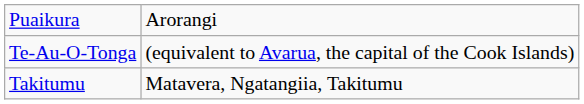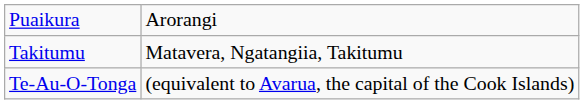 <table class="wikitable" style="margin-left: auto; margin-right: auto; border: none;">
 <tr>
 <td><a href='#'>Puaikura</a></td>
 <td>Arorangi</td>
 </tr>
 <tr>
+<td><a href='#'>Takitumu</a></td>
+<td>Matavera, Ngatangiia, Takitumu</td>
+</tr>
+<tr>
 <td><a href='#'>Te-Au-O-Tonga</a></td>
 <td>(equivalent to <a href='#'>Avarua</a>, the capital of the Cook Islands)</td>
 </tr>
-<tr>
-<td><a href='#'>Takitumu</a></td>
-<td>Matavera, Ngatangiia, Takitumu</td>
-</tr>
 </table>
